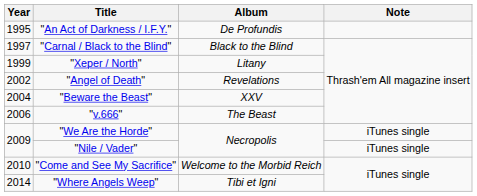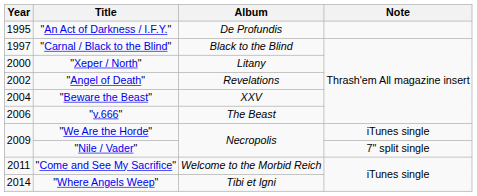 <table class=wikitable style=text-align:center;>
 <tr>
 <th>Year</th>
 <th>Title</th>
 <th>Album</th>
 <th>Note</th>
 </tr>
 <tr>
 <td>1995</td>
 <td>"<a href='#'>An Act of Darkness / I.F.Y.</a>"</td>
 <td><em>De Profundis</em></td>
 <td></td>
 </tr>
 <tr>
 <td>1997</td>
 <td>"<a href='#'>Carnal / Black to the Blind</a>"</td>
 <td><em>Black to the Blind</em></td>
 <td rowspan=5>Thrash'em All magazine insert</td>
 </tr>
 <tr>
-<td>1999</td>
+<td>2000</td>
 <td>"<a href='#'>Xeper / North</a>"</td>
 <td><em>Litany</em></td>
 </tr>
 <tr>
 <td>2002</td>
 <td>"<a href='#'>Angel of Death</a>"</td>
 <td><em>Revelations</em></td>
 </tr>
 <tr>
 <td>2004</td>
 <td>"<a href='#'>Beware the Beast</a>"</td>
 <td><em>XXV</em></td>
 </tr>
 <tr>
 <td>2006</td>
 <td>"<a href='#'>v.666</a>"</td>
 <td><em>The Beast</em></td>
 </tr>
 <tr>
 <td rowspan=2>2009</td>
 <td>"<a href='#'>We Are the Horde</a>"</td>
 <td rowspan=2><em>Necropolis</em></td>
 <td>iTunes single</td>
 </tr>
 <tr>
 <td>"<a href='#'>Nile / Vader</a>"</td>
-<td>iTunes single</td>
+<td>7" split single</td>
 </tr>
 <tr>
-<td>2010</td>
+<td>2011</td>
 <td>"<a href='#'>Come and See My Sacrifice</a>"</td>
 <td><em>Welcome to the Morbid Reich</em></td>
 <td rowspan=2>iTunes single</td>
 </tr>
 <tr>
 <td>2014</td>
 <td>"<a href='#'>Where Angels Weep</a>"</td>
 <td><em>Tibi et Igni</em></td>
 </tr>
 </table>
